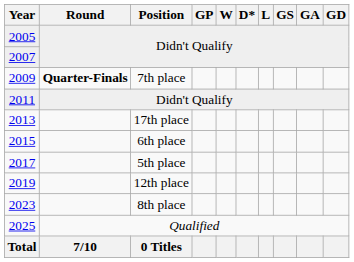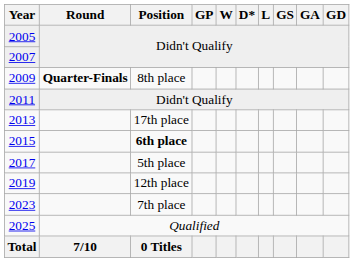 <table class="wikitable" style="text-align: center;">
 <tr>
 <th>Year</th>
 <th>Round</th>
 <th>Position</th>
 <th>GP</th>
 <th>W</th>
 <th>D*</th>
 <th>L</th>
 <th>GS</th>
 <th>GA</th>
 <th>GD</th>
 </tr>
 <tr bgcolor=efefef>
 <td> <a href='#'>2005</a></td>
 <td colspan=9 rowspan=2>Didn't Qualify</td>
 </tr>
 <tr bgcolor=efefef>
 <td> <a href='#'>2007</a></td>
 </tr>
 <tr bgcolor=>
 <td> <a href='#'>2009</a></td>
 <td><strong>Quarter-Finals</strong></td>
-<td>7th place</td>
+<td>8th place</td>
 <td></td>
 <td></td>
 <td></td>
 <td></td>
 <td></td>
 <td></td>
 <td></td>
 </tr>
 <tr bgcolor=efefef>
 <td> <a href='#'>2011</a></td>
 <td colspan=9 rowspan=1>Didn't Qualify</td>
 </tr>
 <tr bgcolor=>
 <td> <a href='#'>2013</a></td>
 <td></td>
 <td>17th place</td>
 <td></td>
 <td></td>
 <td></td>
 <td></td>
 <td></td>
 <td></td>
 <td></td>
 </tr>
 <tr bgcolor=>
 <td> <a href='#'>2015</a></td>
 <td></td>
-<td>6th place</td>
+<td><strong>6th place</strong></td>
 <td></td>
 <td></td>
 <td></td>
 <td></td>
 <td></td>
 <td></td>
 <td></td>
 </tr>
 <tr bgcolor=>
 <td> <a href='#'>2017</a></td>
 <td></td>
 <td>5th place</td>
 <td></td>
 <td></td>
 <td></td>
 <td></td>
 <td></td>
 <td></td>
 <td></td>
 </tr>
 <tr bgcolor=>
 <td> <a href='#'>2019</a></td>
 <td></td>
 <td>12th place</td>
 <td></td>
 <td></td>
 <td></td>
 <td></td>
 <td></td>
 <td></td>
 <td></td>
 </tr>
 <tr bgcolor=>
 <td> <a href='#'>2023</a></td>
 <td></td>
-<td>8th place</td>
+<td>7th place</td>
 <td></td>
 <td></td>
 <td></td>
 <td></td>
 <td></td>
 <td></td>
 <td></td>
 </tr>
 <tr bgcolor=>
 <td> <a href='#'>2025</a></td>
 <td colspan=9><em>Qualified</em></td>
 </tr>
 <tr>
 <th>Total</th>
 <th>7/10</th>
 <th>0 Titles</th>
 <th></th>
 <th></th>
 <th></th>
 <th></th>
 <th></th>
 <th></th>
 <th></th>
 </tr>
 </table>
